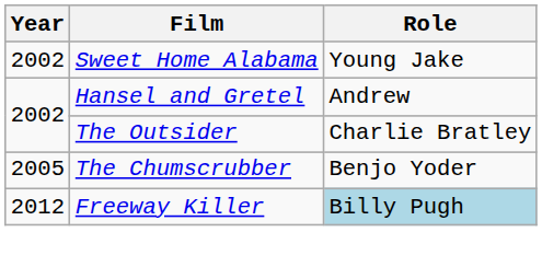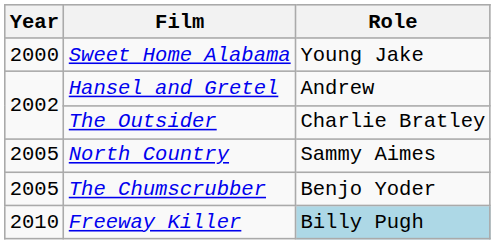 <table class="wikitable">
 <tr>
 <th>Year</th>
 <th>Film</th>
 <th>Role</th>
 </tr>
 <tr>
-<td>2002</td>
+<td>2000</td>
 <td><em><a href='#'>Sweet Home Alabama</a></em></td>
 <td>Young Jake</td>
 </tr>
 <tr>
 <td rowspan=2>2002</td>
 <td><em><a href='#'>Hansel and Gretel</a></em></td>
 <td>Andrew</td>
 </tr>
 <tr>
 <td><em><a href='#'>The Outsider</a></em></td>
 <td>Charlie Bratley</td>
 </tr>
 <tr>
 <td>2005</td>
+<td><em><a href='#'>North Country</a></em></td>
+<td>Sammy Aimes</td>
+</tr>
+<tr>
+<td>2005</td>
 <td><em><a href='#'>The Chumscrubber</a></em></td>
 <td>Benjo Yoder</td>
 </tr>
 <tr>
-<td>2012</td>
+<td>2010</td>
 <td><em><a href='#'>Freeway Killer</a></em></td>
 <td style="background: lightblue;">Billy Pugh</td>
 </tr>
 </table>
